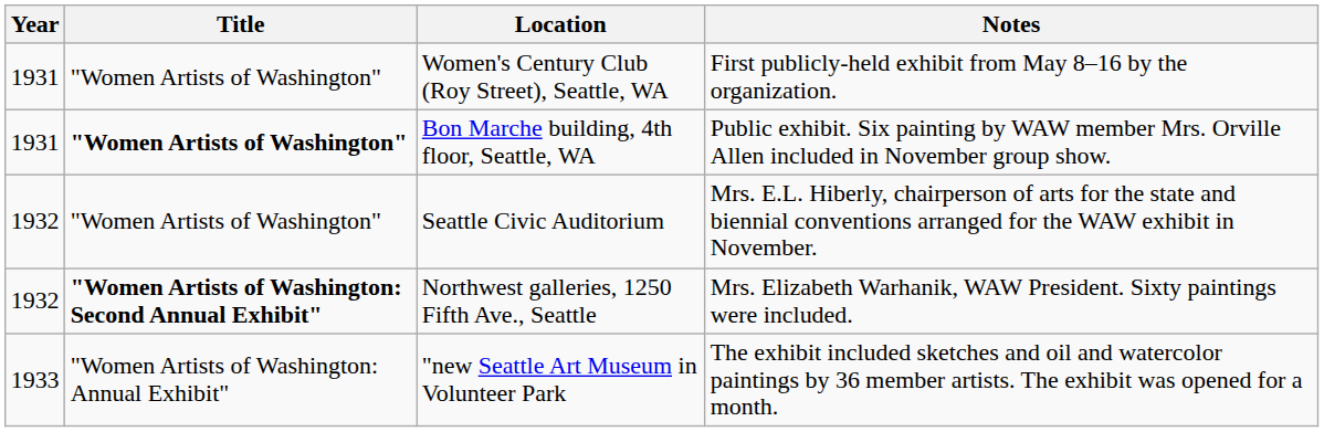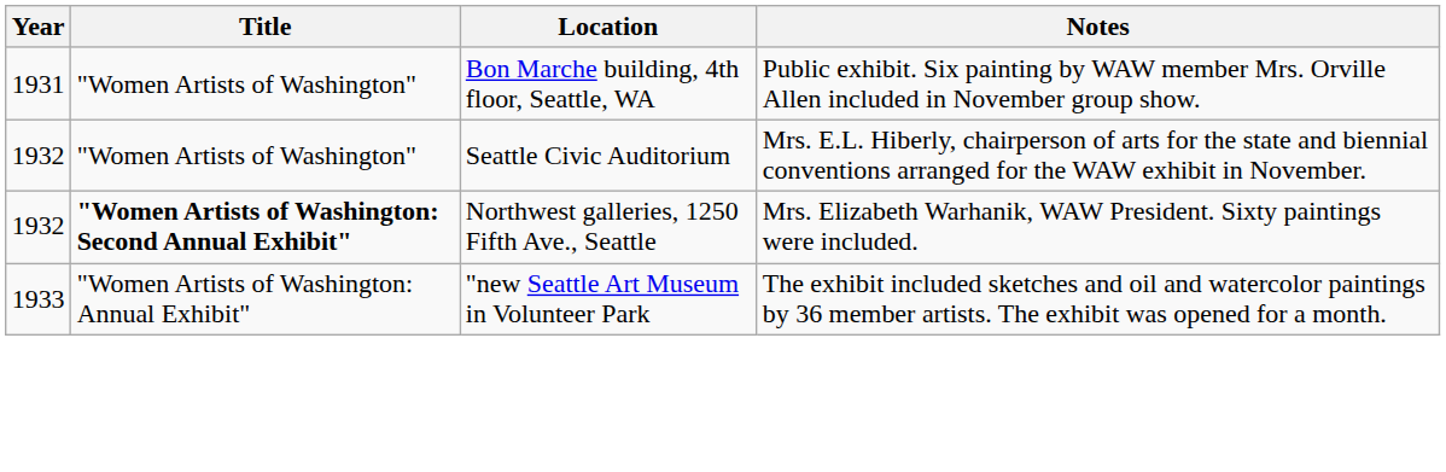 <table class="wikitable sortable">
 <tr>
 <th>Year</th>
 <th>Title</th>
 <th class="unsortable">Location</th>
 <th class="unsortable">Notes</th>
 </tr>
 <tr>
 <td>1931</td>
 <td>"Women Artists of Washington"</td>
-<td>Women's Century Club (Roy Street), Seattle, WA</td>
-<td>First publicly-held exhibit from May 8–16 by the organization.</td>
-</tr>
-<tr>
-<td>1931</td>
-<td><strong>"Women Artists of Washington"</strong></td>
 <td><a href='#'>Bon Marche</a> building, 4th floor, Seattle, WA</td>
 <td>Public exhibit. Six painting by WAW member Mrs. Orville Allen included in November group show.</td>
 </tr>
 <tr>
 <td>1932</td>
 <td>"Women Artists of Washington"</td>
 <td>Seattle Civic Auditorium</td>
 <td>Mrs. E.L. Hiberly, chairperson of arts for the state and biennial conventions arranged for the WAW exhibit in November.</td>
 </tr>
 <tr>
 <td>1932</td>
 <td><strong>"Women Artists of Washington: Second Annual Exhibit"</strong></td>
 <td>Northwest galleries, 1250 Fifth Ave., Seattle</td>
 <td>Mrs. Elizabeth Warhanik, WAW President. Sixty paintings were included.</td>
 </tr>
 <tr>
 <td>1933</td>
 <td>"Women Artists of Washington: Annual Exhibit"</td>
 <td>"new <a href='#'>Seattle Art Museum</a> in Volunteer Park</td>
 <td>The exhibit included sketches and oil and watercolor paintings by 36 member artists. The exhibit was opened for a month.</td>
 </tr>
 </table>
